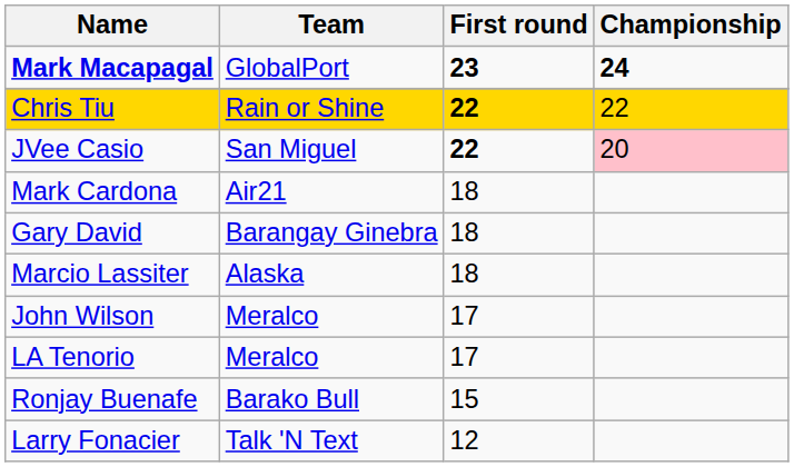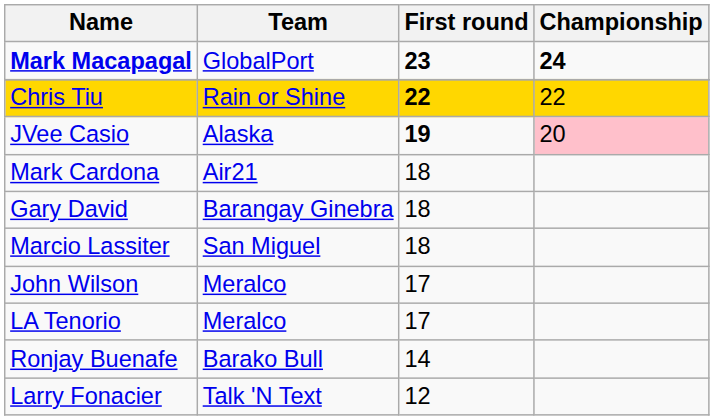 <table class=wikitable>
 <tr>
 <th>Name</th>
 <th>Team</th>
 <th>First round</th>
 <th>Championship</th>
 </tr>
 <tr>
 <td><strong><a href='#'>Mark Macapagal</a></strong></td>
 <td><a href='#'>GlobalPort</a></td>
 <td><strong>23</strong></td>
 <td><strong>24</strong></td>
 </tr>
 <tr>
 </tr>
 <tr bgcolor=#FFD700>
 <td><a href='#'>Chris Tiu</a></td>
 <td><a href='#'>Rain or Shine</a></td>
 <td><strong>22</strong></td>
 <td>22</td>
 </tr>
 <tr>
 <td><a href='#'>JVee Casio</a></td>
-<td><a href='#'>San Miguel</a></td>
-<td><strong>22</strong></td>
+<td><a href='#'>Alaska</a></td>
+<td><strong>19</strong></td>
 <td style="background: pink;">20</td>
 </tr>
 <tr>
 <td><a href='#'>Mark Cardona</a></td>
 <td><a href='#'>Air21</a></td>
 <td>18</td>
 <td></td>
 </tr>
 <tr>
 <td><a href='#'>Gary David</a></td>
 <td><a href='#'>Barangay Ginebra</a></td>
 <td>18</td>
 <td></td>
 </tr>
 <tr>
 <td><a href='#'>Marcio Lassiter</a></td>
-<td><a href='#'>Alaska</a></td>
+<td><a href='#'>San Miguel</a></td>
 <td>18</td>
 <td></td>
 </tr>
 <tr>
 <td><a href='#'>John Wilson</a></td>
 <td><a href='#'>Meralco</a></td>
 <td>17</td>
 <td></td>
 </tr>
 <tr>
 <td><a href='#'>LA Tenorio</a></td>
 <td><a href='#'>Meralco</a></td>
 <td>17</td>
 <td></td>
 </tr>
 <tr>
 <td><a href='#'>Ronjay Buenafe</a></td>
 <td><a href='#'>Barako Bull</a></td>
-<td>15</td>
+<td>14</td>
 <td></td>
 </tr>
 <tr>
 <td><a href='#'>Larry Fonacier</a></td>
 <td><a href='#'>Talk 'N Text</a></td>
 <td>12</td>
 <td></td>
 </tr>
 </table>
